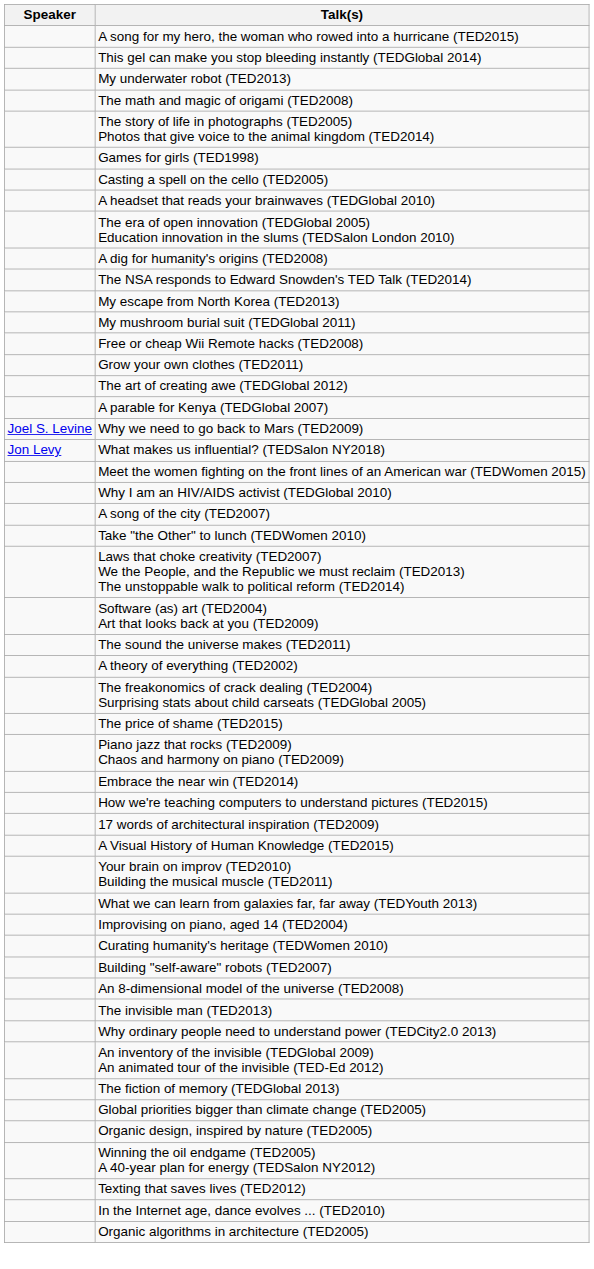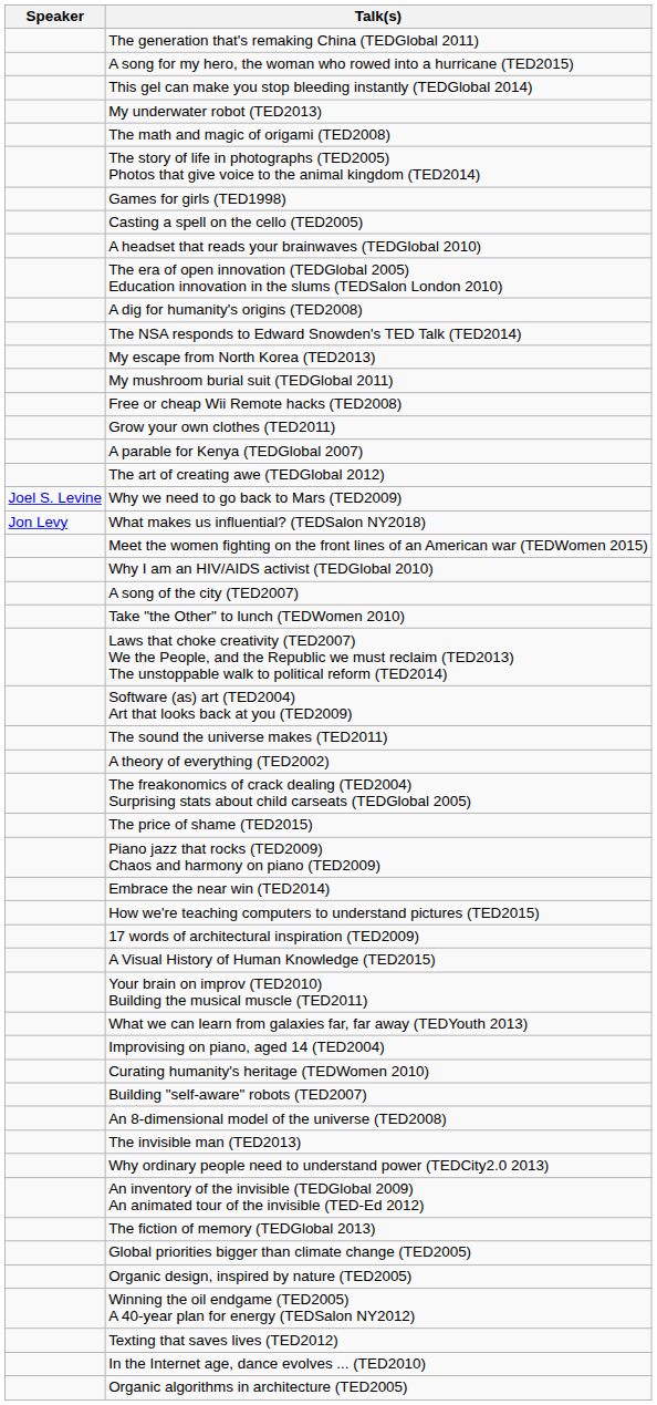 <table class='wikitable sortable'>
 <tr>
 <th>Speaker</th>
 <th>Talk(s)</th>
+</tr>
+<tr>
+<td></td>
+<td>The generation that's remaking China (TEDGlobal 2011)</td>
 </tr>
 <tr>
 <td></td>
 <td>A song for my hero, the woman who rowed into a hurricane (TED2015)</td>
 </tr>
 <tr>
 <td></td>
 <td>This gel can make you stop bleeding instantly (TEDGlobal 2014)</td>
 </tr>
 <tr>
 <td></td>
 <td>My underwater robot (TED2013)</td>
 </tr>
 <tr>
 <td></td>
 <td>The math and magic of origami (TED2008)</td>
 </tr>
 <tr>
 <td></td>
 <td>The story of life in photographs (TED2005)<br> Photos that give voice to the animal kingdom (TED2014)</td>
 </tr>
 <tr>
 <td></td>
 <td>Games for girls (TED1998)</td>
 </tr>
 <tr>
 <td></td>
 <td>Casting a spell on the cello (TED2005)</td>
 </tr>
 <tr>
 <td></td>
 <td>A headset that reads your brainwaves (TEDGlobal 2010)</td>
 </tr>
 <tr>
 <td></td>
 <td>The era of open innovation (TEDGlobal 2005)<br> Education innovation in the slums (TEDSalon London 2010)</td>
 </tr>
 <tr>
 <td></td>
 <td>A dig for humanity's origins (TED2008)</td>
 </tr>
 <tr>
 <td></td>
 <td>The NSA responds to Edward Snowden's TED Talk (TED2014)</td>
 </tr>
 <tr>
 <td></td>
 <td>My escape from North Korea (TED2013)</td>
 </tr>
 <tr>
 <td></td>
 <td>My mushroom burial suit (TEDGlobal 2011)</td>
 </tr>
 <tr>
 <td></td>
 <td>Free or cheap Wii Remote hacks (TED2008)</td>
 </tr>
 <tr>
 <td></td>
 <td>Grow your own clothes (TED2011)</td>
 </tr>
 <tr>
 <td></td>
-<td>The art of creating awe (TEDGlobal 2012)</td>
+<td>A parable for Kenya (TEDGlobal 2007)</td>
 </tr>
 <tr>
 <td></td>
-<td>A parable for Kenya (TEDGlobal 2007)</td>
+<td>The art of creating awe (TEDGlobal 2012)</td>
 </tr>
 <tr>
 <td><a href='#'>Joel S. Levine</a></td>
 <td>Why we need to go back to Mars (TED2009)</td>
 </tr>
 <tr>
 <td><a href='#'>Jon Levy</a></td>
 <td>What makes us influential? (TEDSalon NY2018)</td>
 </tr>
 <tr>
 <td></td>
 <td>Meet the women fighting on the front lines of an American war (TEDWomen 2015)</td>
 </tr>
 <tr>
 <td></td>
 <td>Why I am an HIV/AIDS activist (TEDGlobal 2010)</td>
 </tr>
 <tr>
 <td></td>
 <td>A song of the city (TED2007)</td>
 </tr>
 <tr>
 <td></td>
 <td>Take "the Other" to lunch (TEDWomen 2010)</td>
 </tr>
 <tr>
 <td></td>
 <td>Laws that choke creativity (TED2007)<br> We the People, and the Republic we must reclaim (TED2013)<br> The unstoppable walk to political reform (TED2014)</td>
 </tr>
 <tr>
 <td></td>
 <td>Software (as) art (TED2004)<br> Art that looks back at you (TED2009)</td>
 </tr>
 <tr>
 <td></td>
 <td>The sound the universe makes (TED2011)</td>
 </tr>
 <tr>
 <td></td>
 <td>A theory of everything (TED2002)</td>
 </tr>
 <tr>
 <td></td>
 <td>The freakonomics of crack dealing (TED2004)<br> Surprising stats about child carseats (TEDGlobal 2005)</td>
 </tr>
 <tr>
 <td></td>
 <td>The price of shame (TED2015)</td>
 </tr>
 <tr>
 <td></td>
 <td>Piano jazz that rocks (TED2009)<br> Chaos and harmony on piano (TED2009)</td>
 </tr>
 <tr>
 <td></td>
 <td>Embrace the near win (TED2014)</td>
 </tr>
 <tr>
 <td></td>
 <td>How we're teaching computers to understand pictures (TED2015)</td>
 </tr>
 <tr>
 <td></td>
 <td>17 words of architectural inspiration (TED2009)</td>
 </tr>
 <tr>
 <td></td>
 <td>A Visual History of Human Knowledge (TED2015)</td>
 </tr>
 <tr>
 <td></td>
 <td>Your brain on improv (TED2010)<br> Building the musical muscle (TED2011)</td>
 </tr>
 <tr>
 <td></td>
 <td>What we can learn from galaxies far, far away (TEDYouth 2013)</td>
 </tr>
 <tr>
 <td></td>
 <td>Improvising on piano, aged 14 (TED2004)</td>
 </tr>
 <tr>
 <td></td>
 <td>Curating humanity's heritage (TEDWomen 2010)</td>
 </tr>
 <tr>
 <td></td>
 <td>Building "self-aware" robots (TED2007)</td>
 </tr>
 <tr>
 <td></td>
 <td>An 8-dimensional model of the universe (TED2008)</td>
 </tr>
 <tr>
 <td></td>
 <td>The invisible man (TED2013)</td>
 </tr>
 <tr>
 <td></td>
 <td>Why ordinary people need to understand power (TEDCity2.0 2013)</td>
 </tr>
 <tr>
 <td></td>
 <td>An inventory of the invisible (TEDGlobal 2009)<br> An animated tour of the invisible (TED-Ed 2012)</td>
 </tr>
 <tr>
 <td></td>
 <td>The fiction of memory (TEDGlobal 2013)</td>
 </tr>
 <tr>
 <td></td>
 <td>Global priorities bigger than climate change (TED2005)</td>
 </tr>
 <tr>
 <td></td>
 <td>Organic design, inspired by nature (TED2005)</td>
 </tr>
 <tr>
 <td></td>
 <td>Winning the oil endgame (TED2005)<br> A 40-year plan for energy (TEDSalon NY2012)</td>
 </tr>
 <tr>
 <td></td>
 <td>Texting that saves lives (TED2012)</td>
 </tr>
 <tr>
 <td></td>
 <td>In the Internet age, dance evolves ... (TED2010)</td>
 </tr>
 <tr>
 <td></td>
 <td>Organic algorithms in architecture (TED2005)</td>
 </tr>
 </table>
